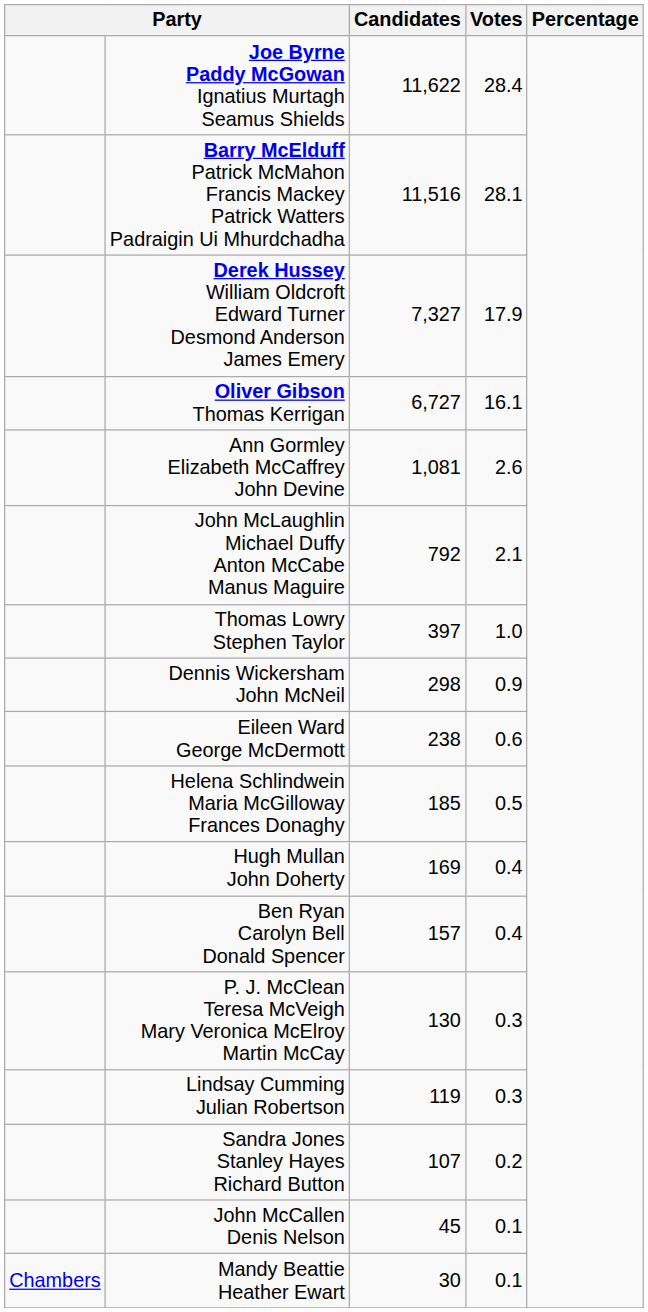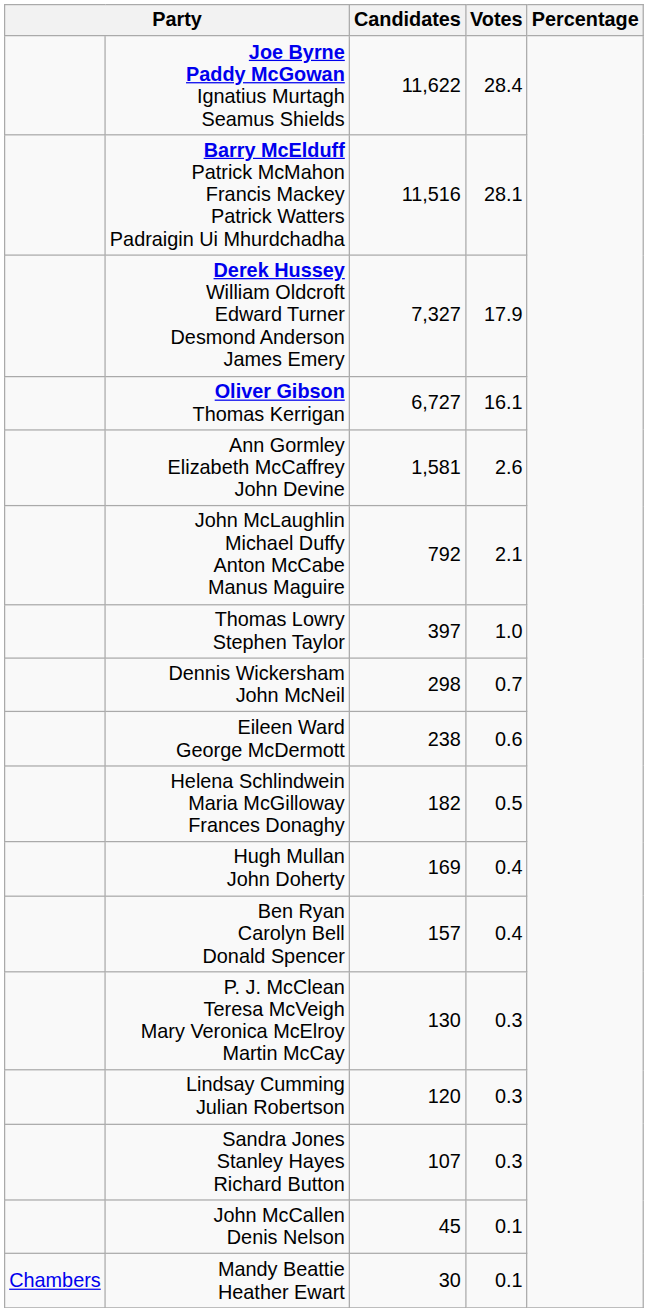 <table class="wikitable">
 <tr>
 <th colspan="2" rowspan="1" align="center" valign="top">Party</th>
 <th valign="top">Candidates</th>
 <th valign="top">Votes</th>
 <th valign="top">Percentage</th>
 </tr>
 <tr>
 <td></td>
 <td align="right"><strong><a href='#'>Joe Byrne</a></strong><br><strong><a href='#'>Paddy McGowan</a></strong><br>Ignatius Murtagh<br>Seamus Shields</td>
 <td align="right">11,622</td>
 <td align="right">28.4</td>
 </tr>
 <tr>
 <td></td>
 <td align="right"><strong><a href='#'>Barry McElduff</a></strong><br>Patrick McMahon<br>Francis Mackey<br>Patrick Watters<br>Padraigin Ui Mhurdchadha</td>
 <td align="right">11,516</td>
 <td align="right">28.1</td>
 </tr>
 <tr>
 <td></td>
 <td align="right"><strong><a href='#'>Derek Hussey</a></strong><br>William Oldcroft<br>Edward Turner<br>Desmond Anderson<br>James Emery</td>
 <td align="right">7,327</td>
 <td align="right">17.9</td>
 </tr>
 <tr>
 <td></td>
 <td align="right"><strong><a href='#'>Oliver Gibson</a></strong><br>Thomas Kerrigan</td>
 <td align="right">6,727</td>
 <td align="right">16.1</td>
 </tr>
 <tr>
 <td></td>
 <td align="right">Ann Gormley<br>Elizabeth McCaffrey<br>John Devine</td>
-<td align="right">1,081</td>
+<td align="right">1,581</td>
 <td align="right">2.6</td>
 </tr>
 <tr>
 <td></td>
 <td align="right">John McLaughlin<br>Michael Duffy<br>Anton McCabe<br>Manus Maguire</td>
 <td align="right">792</td>
 <td align="right">2.1</td>
 </tr>
 <tr>
 <td></td>
 <td align="right">Thomas Lowry<br>Stephen Taylor</td>
 <td align="right">397</td>
 <td align="right">1.0</td>
 </tr>
 <tr>
 <td></td>
 <td align="right">Dennis Wickersham<br>John McNeil</td>
 <td align="right">298</td>
-<td align="right">0.9</td>
+<td align="right">0.7</td>
 </tr>
 <tr>
 <td></td>
 <td align="right">Eileen Ward<br>George McDermott</td>
 <td align="right">238</td>
 <td align="right">0.6</td>
 </tr>
 <tr>
 <td></td>
 <td align="right">Helena Schlindwein<br>Maria McGilloway<br>Frances Donaghy</td>
-<td align="right">185</td>
+<td align="right">182</td>
 <td align="right">0.5</td>
 </tr>
 <tr>
 <td></td>
 <td align="right">Hugh Mullan<br>John Doherty</td>
 <td align="right">169</td>
 <td align="right">0.4</td>
 </tr>
 <tr>
 <td></td>
 <td align="right">Ben Ryan<br>Carolyn Bell<br>Donald Spencer</td>
 <td align="right">157</td>
 <td align="right">0.4</td>
 </tr>
 <tr>
 <td></td>
 <td align="right">P. J. McClean<br>Teresa McVeigh<br>Mary Veronica McElroy<br>Martin McCay</td>
 <td align="right">130</td>
 <td align="right">0.3</td>
 </tr>
 <tr>
 <td></td>
 <td align="right">Lindsay Cumming<br>Julian Robertson</td>
-<td align="right">119</td>
+<td align="right">120</td>
 <td align="right">0.3</td>
 </tr>
 <tr>
 <td></td>
 <td align="right">Sandra Jones<br>Stanley Hayes<br>Richard Button</td>
 <td align="right">107</td>
-<td align="right">0.2</td>
+<td align="right">0.3</td>
 </tr>
 <tr>
 <td></td>
 <td align="right">John McCallen<br>Denis Nelson</td>
 <td align="right">45</td>
 <td align="right">0.1</td>
 </tr>
 <tr>
 <td> <a href='#'>Chambers</a></td>
 <td align="right">Mandy Beattie<br>Heather Ewart</td>
 <td align="right">30</td>
 <td align="right">0.1</td>
 </tr>
 </table>
